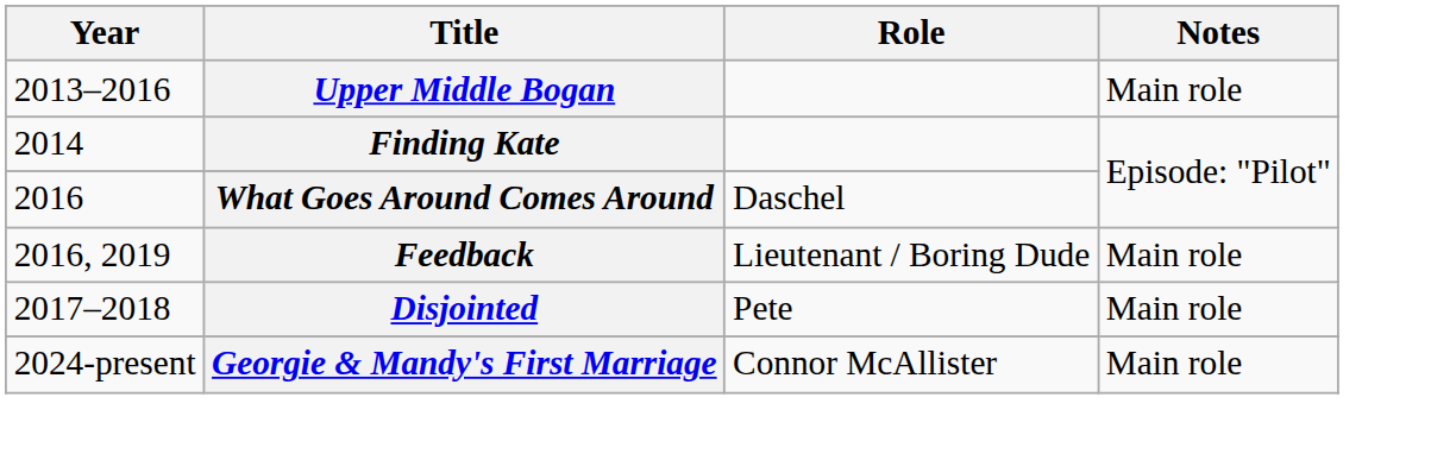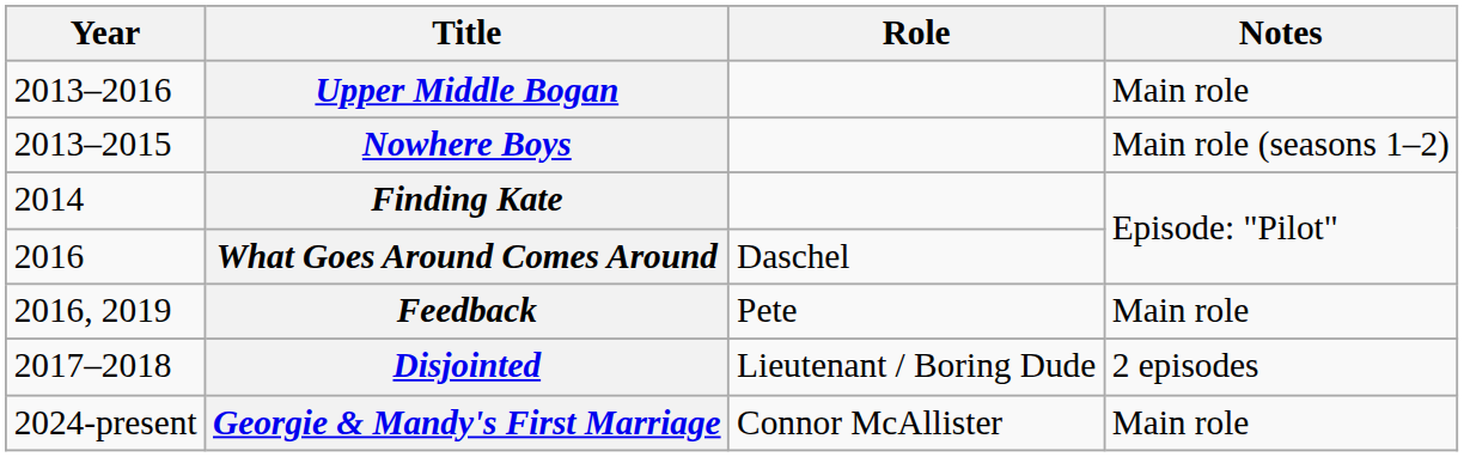 <table class="wikitable plainrowheaders sortable">
 <tr>
 <th scope="col">Year</th>
 <th scope="col">Title</th>
 <th scope="col">Role</th>
 <th scope="col" class="unsortable">Notes</th>
 </tr>
 <tr>
 <td>2013–2016</td>
 <th scope="row"><em><a href='#'>Upper Middle Bogan</a></em></th>
 <td></td>
 <td>Main role</td>
+</tr>
+<tr>
+<td>2013–2015</td>
+<th scope="row"><em><a href='#'>Nowhere Boys</a></em></th>
+<td></td>
+<td>Main role (seasons 1–2)</td>
 </tr>
 <tr>
 <td>2014</td>
 <th scope="row"><em>Finding Kate</em></th>
 <td></td>
 <td rowspan="2">Episode: "Pilot"</td>
 </tr>
 <tr>
 <td>2016</td>
 <th scope="row"><em>What Goes Around Comes Around</em></th>
 <td>Daschel</td>
 </tr>
 <tr>
 <td>2016, 2019</td>
 <th scope="row"><em>Feedback</em></th>
-<td>Lieutenant / Boring Dude</td>
+<td>Pete</td>
 <td>Main role</td>
 </tr>
 <tr>
 <td>2017–2018</td>
 <th scope="row"><em><a href='#'>Disjointed</a></em></th>
-<td>Pete</td>
-<td>Main role</td>
+<td>Lieutenant / Boring Dude</td>
+<td>2 episodes</td>
 </tr>
 <tr>
 <td>2024-present</td>
 <th scope="row"><em><a href='#'>Georgie & Mandy's First Marriage</a></em></th>
 <td>Connor McAllister</td>
 <td>Main role</td>
 </tr>
 </table>
